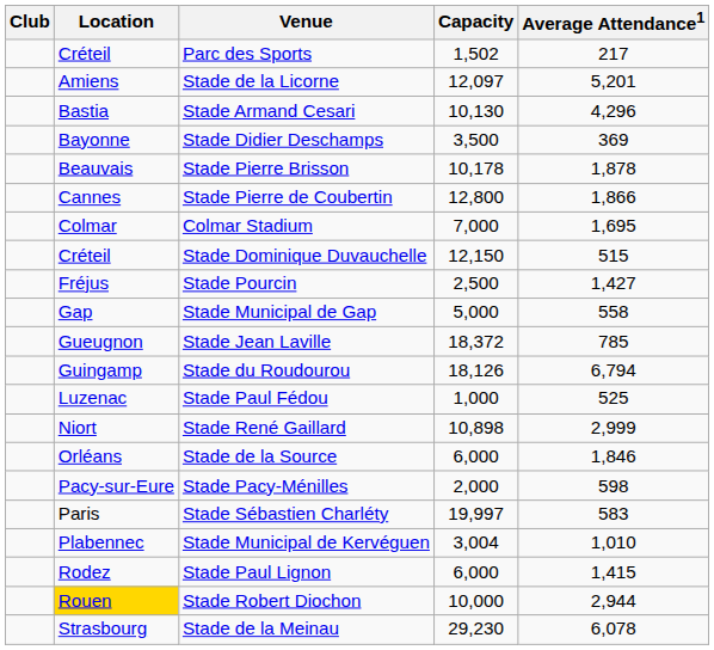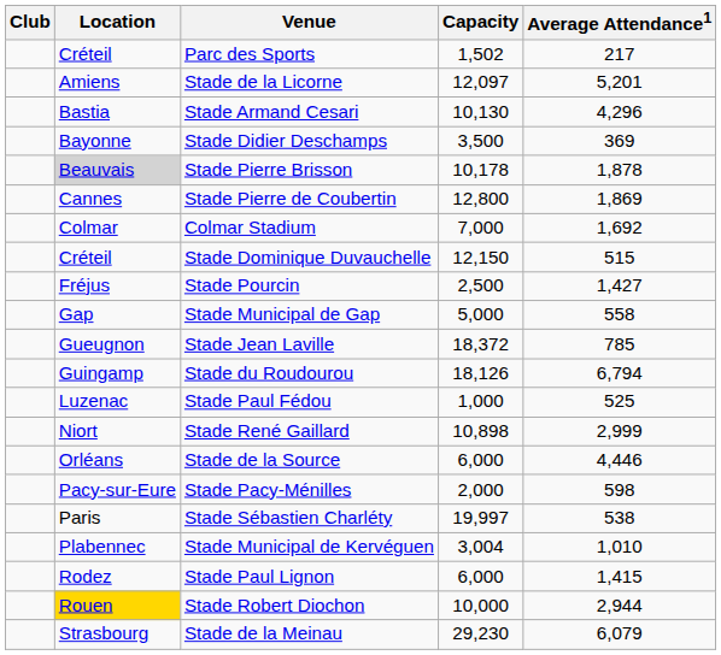 <table class="wikitable sortable">
 <tr>
 <th>Club</th>
 <th>Location</th>
 <th>Venue</th>
 <th>Capacity</th>
 <th>Average Attendance<sup>1</sup></th>
 </tr>
 <tr>
 <td></td>
 <td><a href='#'>Créteil</a></td>
 <td><a href='#'>Parc des Sports</a></td>
 <td style="text-align:center;">1,502</td>
 <td style="text-align:center;">217</td>
 </tr>
 <tr>
 <td></td>
 <td><a href='#'>Amiens</a></td>
 <td><a href='#'>Stade de la Licorne</a></td>
 <td style="text-align:center;">12,097</td>
 <td style="text-align:center;">5,201</td>
 </tr>
 <tr>
 <td></td>
 <td><a href='#'>Bastia</a></td>
 <td><a href='#'>Stade Armand Cesari</a></td>
 <td style="text-align:center;">10,130</td>
 <td style="text-align:center;">4,296</td>
 </tr>
 <tr>
 <td></td>
 <td><a href='#'>Bayonne</a></td>
 <td><a href='#'>Stade Didier Deschamps</a></td>
 <td style="text-align:center;">3,500</td>
 <td style="text-align:center;">369</td>
 </tr>
 <tr>
 <td></td>
-<td><a href='#'>Beauvais</a></td>
+<td style="background: lightgrey;"><a href='#'>Beauvais</a></td>
 <td><a href='#'>Stade Pierre Brisson</a></td>
 <td style="text-align:center;">10,178</td>
 <td style="text-align:center;">1,878</td>
 </tr>
 <tr>
 <td></td>
 <td><a href='#'>Cannes</a></td>
 <td><a href='#'>Stade Pierre de Coubertin</a></td>
 <td style="text-align:center;">12,800</td>
-<td style="text-align:center;">1,866</td>
+<td style="text-align:center;">1,869</td>
 </tr>
 <tr>
 <td></td>
 <td><a href='#'>Colmar</a></td>
 <td><a href='#'>Colmar Stadium</a></td>
 <td style="text-align:center;">7,000</td>
-<td style="text-align:center;">1,695</td>
+<td style="text-align:center;">1,692</td>
 </tr>
 <tr>
 <td></td>
 <td><a href='#'>Créteil</a></td>
 <td><a href='#'>Stade Dominique Duvauchelle</a></td>
 <td style="text-align:center;">12,150</td>
 <td style="text-align:center;">515</td>
 </tr>
 <tr>
 <td></td>
 <td><a href='#'>Fréjus</a></td>
 <td><a href='#'>Stade Pourcin</a></td>
 <td style="text-align:center;">2,500</td>
 <td style="text-align:center;">1,427</td>
 </tr>
 <tr>
 <td></td>
 <td><a href='#'>Gap</a></td>
 <td><a href='#'>Stade Municipal de Gap</a></td>
 <td style="text-align:center;">5,000</td>
 <td style="text-align:center;">558</td>
 </tr>
 <tr>
 <td></td>
 <td><a href='#'>Gueugnon</a></td>
 <td><a href='#'>Stade Jean Laville</a></td>
 <td style="text-align:center;">18,372</td>
 <td style="text-align:center;">785</td>
 </tr>
 <tr>
 <td></td>
 <td><a href='#'>Guingamp</a></td>
 <td><a href='#'>Stade du Roudourou</a></td>
 <td style="text-align:center;">18,126</td>
 <td style="text-align:center;">6,794</td>
 </tr>
 <tr>
 <td></td>
 <td><a href='#'>Luzenac</a></td>
 <td><a href='#'>Stade Paul Fédou</a></td>
 <td style="text-align:center;">1,000</td>
 <td style="text-align:center;">525</td>
 </tr>
 <tr>
 <td></td>
 <td><a href='#'>Niort</a></td>
 <td><a href='#'>Stade René Gaillard</a></td>
 <td style="text-align:center;">10,898</td>
 <td style="text-align:center;">2,999</td>
 </tr>
 <tr>
 <td></td>
 <td><a href='#'>Orléans</a></td>
 <td><a href='#'>Stade de la Source</a></td>
 <td style="text-align:center;">6,000</td>
-<td style="text-align:center;">1,846</td>
+<td style="text-align:center;">4,446</td>
 </tr>
 <tr>
 <td></td>
 <td><a href='#'>Pacy-sur-Eure</a></td>
 <td><a href='#'>Stade Pacy-Ménilles</a></td>
 <td style="text-align:center;">2,000</td>
 <td style="text-align:center;">598</td>
 </tr>
 <tr>
 <td></td>
 <td>Paris</td>
 <td><a href='#'>Stade Sébastien Charléty</a></td>
 <td style="text-align:center;">19,997</td>
-<td style="text-align:center;">583</td>
+<td style="text-align:center;">538</td>
 </tr>
 <tr>
 <td></td>
 <td><a href='#'>Plabennec</a></td>
 <td><a href='#'>Stade Municipal de Kervéguen</a></td>
 <td style="text-align:center;">3,004</td>
 <td style="text-align:center;">1,010</td>
 </tr>
 <tr>
 <td></td>
 <td><a href='#'>Rodez</a></td>
 <td><a href='#'>Stade Paul Lignon</a></td>
 <td style="text-align:center;">6,000</td>
 <td style="text-align:center;">1,415</td>
 </tr>
 <tr>
 <td></td>
 <td style="background: gold;"><a href='#'>Rouen</a></td>
 <td><a href='#'>Stade Robert Diochon</a></td>
 <td style="text-align:center;">10,000</td>
 <td style="text-align:center;">2,944</td>
 </tr>
 <tr>
 <td></td>
 <td><a href='#'>Strasbourg</a></td>
 <td><a href='#'>Stade de la Meinau</a></td>
 <td style="text-align:center;">29,230</td>
-<td style="text-align:center;">6,078</td>
+<td style="text-align:center;">6,079</td>
 </tr>
 </table>
